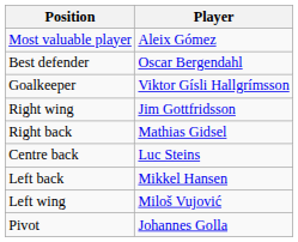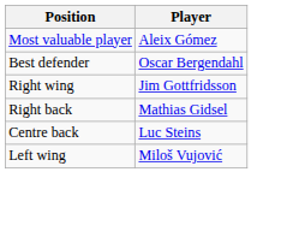 <table class="wikitable">
 <tr>
 <th>Position</th>
 <th>Player</th>
 </tr>
 <tr>
 <td><a href='#'>Most valuable player</a></td>
 <td> <a href='#'>Aleix Gómez</a></td>
 </tr>
 <tr>
 <td>Best defender</td>
 <td> <a href='#'>Oscar Bergendahl</a></td>
 </tr>
 <tr>
-<td>Goalkeeper</td>
-<td> <a href='#'>Viktor Gísli Hallgrímsson</a></td>
-</tr>
-<tr>
 <td>Right wing</td>
 <td> <a href='#'>Jim Gottfridsson</a></td>
 </tr>
 <tr>
 <td>Right back</td>
 <td> <a href='#'>Mathias Gidsel</a></td>
 </tr>
 <tr>
 <td>Centre back</td>
 <td> <a href='#'>Luc Steins</a></td>
 </tr>
 <tr>
-<td>Left back</td>
-<td> <a href='#'>Mikkel Hansen</a></td>
-</tr>
-<tr>
 <td>Left wing</td>
 <td> <a href='#'>Miloš Vujović</a></td>
 </tr>
-<tr>
-<td>Pivot</td>
-<td> <a href='#'>Johannes Golla</a></td>
-</tr>
 </table>
